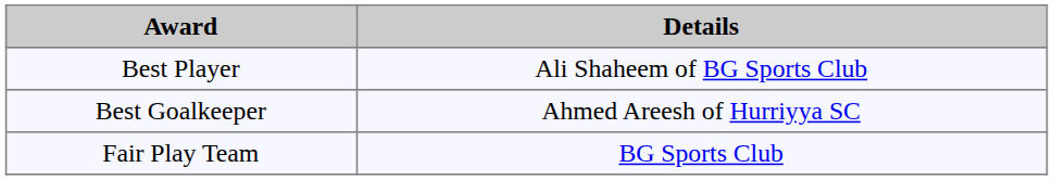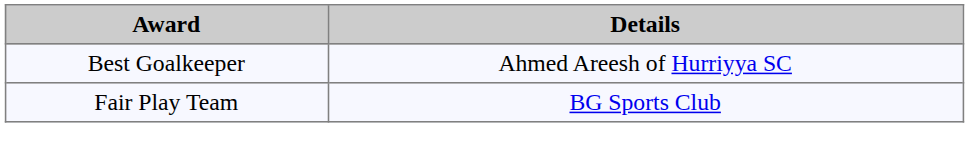 <table bgcolor="#f7f8ff" align="center" cellpadding="3" cellspacing="0" border="1" style="font-size: 95%; border: gray solid 1px; border-collapse: collapse;">
 <tr bgcolor="#CCCCCC" align="center">
 <td width="200"><strong>Award</strong></td>
 <td width="400"><strong>Details</strong></td>
-</tr>
-<tr align=center>
-<td>Best Player</td>
-<td>Ali Shaheem of <a href='#'>BG Sports Club</a></td>
 </tr>
 <tr align=center>
 <td>Best Goalkeeper</td>
 <td>Ahmed Areesh of <a href='#'>Hurriyya SC</a></td>
 </tr>
 <tr align=center>
 <td>Fair Play Team</td>
 <td><a href='#'>BG Sports Club</a></td>
 </tr>
 </table>
